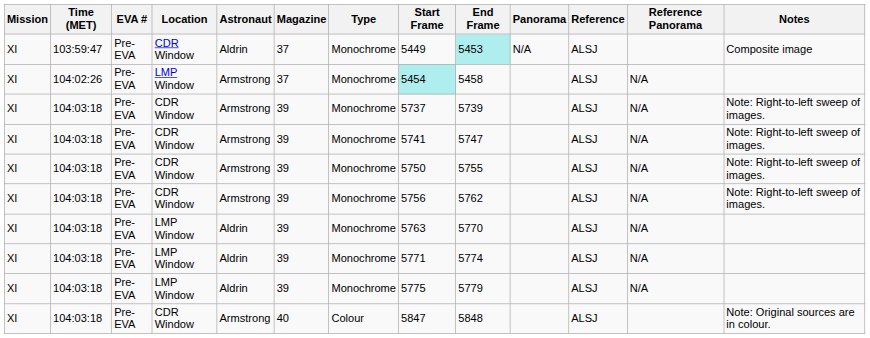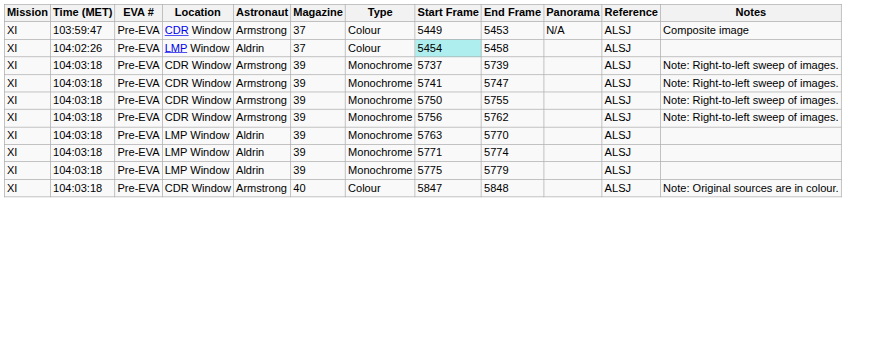 <table class="wikitable">
 <tr>
 <th>Mission</th>
 <th>Time (MET)</th>
 <th>EVA #</th>
 <th>Location</th>
 <th>Astronaut</th>
 <th>Magazine</th>
 <th>Type</th>
 <th>Start Frame</th>
 <th>End Frame</th>
 <th>Panorama</th>
 <th>Reference</th>
-<th>Reference Panorama</th>
 <th>Notes</th>
 </tr>
 <tr>
 <td>XI</td>
 <td>103:59:47</td>
 <td>Pre-EVA</td>
 <td><a href='#'>CDR</a> Window</td>
-<td>Aldrin</td>
+<td>Armstrong</td>
 <td>37</td>
-<td>Monochrome</td>
+<td>Colour</td>
 <td>5449</td>
-<td style="background: paleturquoise;">5453</td>
+<td>5453</td>
 <td>N/A</td>
 <td>ALSJ</td>
-<td></td>
 <td>Composite image</td>
 </tr>
 <tr>
 <td>XI</td>
 <td>104:02:26</td>
 <td>Pre-EVA</td>
 <td><a href='#'>LMP</a> Window</td>
-<td>Armstrong</td>
+<td>Aldrin</td>
 <td>37</td>
-<td>Monochrome</td>
+<td>Colour</td>
 <td style="background: paleturquoise;">5454</td>
 <td>5458</td>
 <td></td>
 <td>ALSJ</td>
-<td>N/A</td>
 <td></td>
 </tr>
 <tr>
 <td>XI</td>
 <td>104:03:18</td>
 <td>Pre-EVA</td>
 <td>CDR Window</td>
 <td>Armstrong</td>
 <td>39</td>
 <td>Monochrome</td>
 <td>5737</td>
 <td>5739</td>
 <td></td>
 <td>ALSJ</td>
-<td>N/A</td>
 <td>Note: Right-to-left sweep of images.</td>
 </tr>
 <tr>
 <td>XI</td>
 <td>104:03:18</td>
 <td>Pre-EVA</td>
 <td>CDR Window</td>
 <td>Armstrong</td>
 <td>39</td>
 <td>Monochrome</td>
 <td>5741</td>
 <td>5747</td>
 <td></td>
 <td>ALSJ</td>
-<td>N/A</td>
 <td>Note: Right-to-left sweep of images.</td>
 </tr>
 <tr>
 <td>XI</td>
 <td>104:03:18</td>
 <td>Pre-EVA</td>
 <td>CDR Window</td>
 <td>Armstrong</td>
 <td>39</td>
 <td>Monochrome</td>
 <td>5750</td>
 <td>5755</td>
 <td></td>
 <td>ALSJ</td>
-<td>N/A</td>
 <td>Note: Right-to-left sweep of images.</td>
 </tr>
 <tr>
 <td>XI</td>
 <td>104:03:18</td>
 <td>Pre-EVA</td>
 <td>CDR Window</td>
 <td>Armstrong</td>
 <td>39</td>
 <td>Monochrome</td>
 <td>5756</td>
 <td>5762</td>
 <td></td>
 <td>ALSJ</td>
-<td>N/A</td>
 <td>Note: Right-to-left sweep of images.</td>
 </tr>
 <tr>
 <td>XI</td>
 <td>104:03:18</td>
 <td>Pre-EVA</td>
 <td>LMP Window</td>
 <td>Aldrin</td>
 <td>39</td>
 <td>Monochrome</td>
 <td>5763</td>
 <td>5770</td>
 <td></td>
 <td>ALSJ</td>
-<td>N/A</td>
 <td></td>
 </tr>
 <tr>
 <td>XI</td>
 <td>104:03:18</td>
 <td>Pre-EVA</td>
 <td>LMP Window</td>
 <td>Aldrin</td>
 <td>39</td>
 <td>Monochrome</td>
 <td>5771</td>
 <td>5774</td>
 <td></td>
 <td>ALSJ</td>
-<td>N/A</td>
 <td></td>
 </tr>
 <tr>
 <td>XI</td>
 <td>104:03:18</td>
 <td>Pre-EVA</td>
 <td>LMP Window</td>
 <td>Aldrin</td>
 <td>39</td>
 <td>Monochrome</td>
 <td>5775</td>
 <td>5779</td>
 <td></td>
 <td>ALSJ</td>
-<td>N/A</td>
 <td></td>
 </tr>
 <tr>
 <td>XI</td>
 <td>104:03:18</td>
 <td>Pre-EVA</td>
 <td>CDR Window</td>
 <td>Armstrong</td>
 <td>40</td>
 <td>Colour</td>
 <td>5847</td>
 <td>5848</td>
 <td></td>
 <td>ALSJ</td>
-<td></td>
 <td>Note: Original sources are in colour.</td>
 </tr>
 </table>
